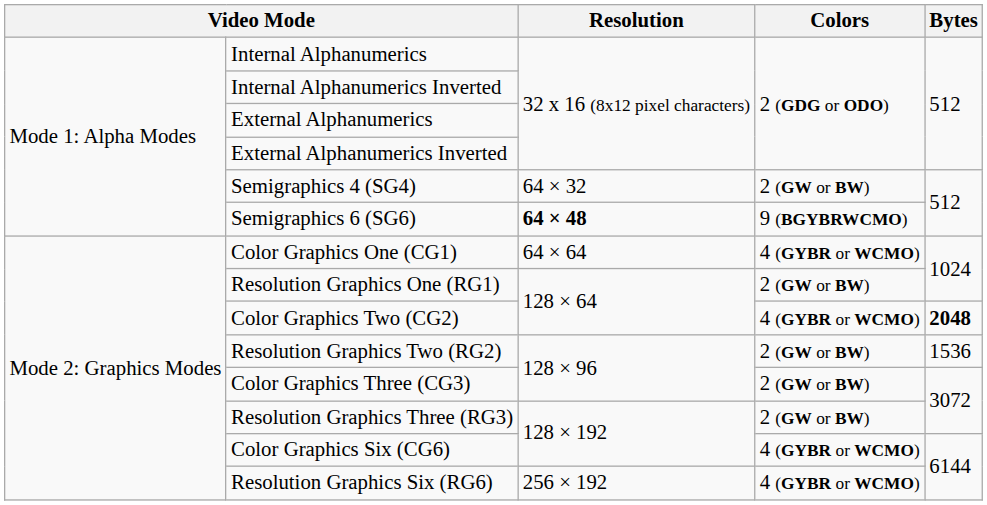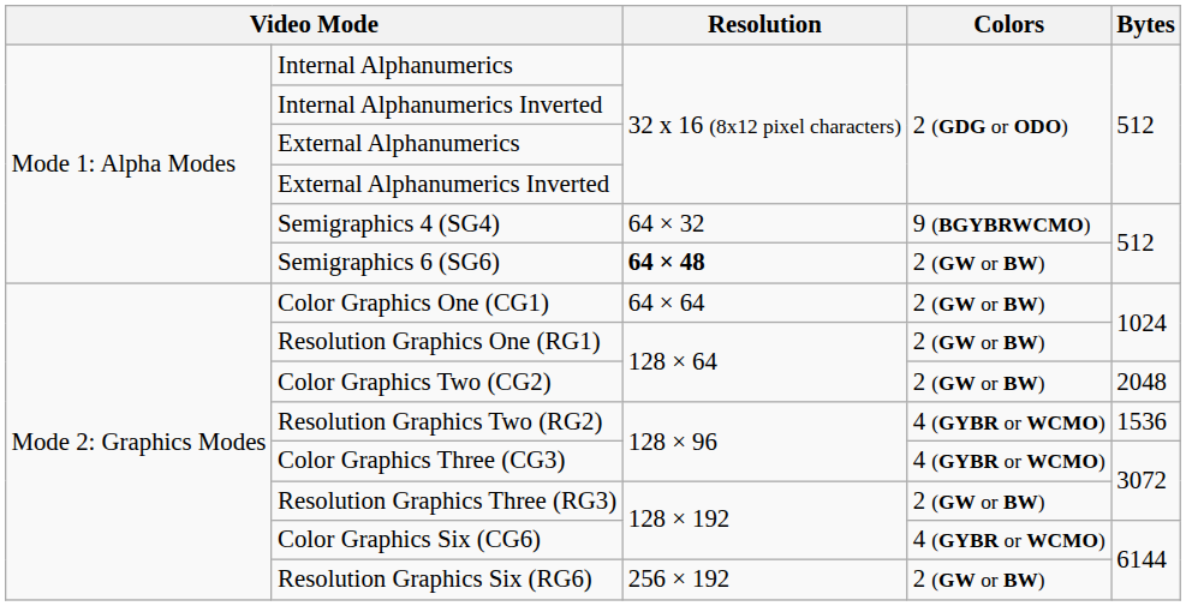 <table class="wikitable">
 <tr>
 <th colspan="2">Video Mode</th>
 <th>Resolution</th>
 <th>Colors</th>
 <th>Bytes</th>
 </tr>
 <tr>
 <td rowspan="6">Mode 1: Alpha Modes</td>
 <td>Internal Alphanumerics</td>
 <td rowspan="4">32 x 16 <small>(8x12 pixel characters)</small></td>
 <td rowspan="4">2 <small>(<strong><span>G</span><span>DG</span></strong> or <strong><span>O</span><span>DO</span></strong>)</small></td>
 <td rowspan="4">512</td>
 </tr>
 <tr>
 <td>Internal Alphanumerics Inverted</td>
 </tr>
 <tr>
 <td>External Alphanumerics</td>
 </tr>
 <tr>
 <td>External Alphanumerics Inverted</td>
 </tr>
 <tr>
 <td>Semigraphics 4 (SG4)</td>
 <td>64 × 32</td>
-<td>2 <small>(<strong><span>G</span><span>W</span></strong> or <strong>B<span>W</span></strong>)</small></td>
+<td>9 <small>(<strong>B<span>G</span><span>Y</span><span>B</span><span>R</span><span>W</span><span>C</span><span>M</span><span>O</span></strong>)</small></td>
 <td rowspan="2">512</td>
 </tr>
 <tr>
 <td>Semigraphics 6 (SG6)</td>
 <td><strong>64 × 48</strong></td>
-<td>9 <small>(<strong>B<span>G</span><span>Y</span><span>B</span><span>R</span><span>W</span><span>C</span><span>M</span><span>O</span></strong>)</small></td>
+<td>2 <small>(<strong><span>G</span><span>W</span></strong> or <strong>B<span>W</span></strong>)</small></td>
 </tr>
 <tr>
 <td rowspan="8">Mode 2: Graphics Modes</td>
 <td>Color Graphics One (CG1)</td>
 <td>64 × 64</td>
-<td>4 <small>(<strong><span>G</span><span>Y</span><span>B</span><span>R</span></strong> or <strong><span>W</span><span>C</span><span>M</span><span>O</span></strong>)</small></td>
+<td>2 <small>(<strong><span>G</span><span>W</span></strong> or <strong>B<span>W</span></strong>)</small></td>
 <td rowspan="2">1024</td>
 </tr>
 <tr>
 <td>Resolution Graphics One (RG1)</td>
 <td rowspan="2">128 × 64</td>
 <td>2 <small>(<strong><span>G</span><span>W</span></strong> or <strong>B<span>W</span></strong>)</small></td>
 </tr>
 <tr>
 <td>Color Graphics Two (CG2)</td>
-<td>4 <small>(<strong><span>G</span><span>Y</span><span>B</span><span>R</span></strong> or <strong><span>W</span><span>C</span><span>M</span><span>O</span></strong>)</small></td>
-<td><strong>2048</strong></td>
+<td>2 <small>(<strong><span>G</span><span>W</span></strong> or <strong>B<span>W</span></strong>)</small></td>
+<td>2048</td>
 </tr>
 <tr>
 <td>Resolution Graphics Two (RG2)</td>
 <td rowspan="2">128 × 96</td>
-<td>2 <small>(<strong><span>G</span><span>W</span></strong> or <strong>B<span>W</span></strong>)</small></td>
+<td>4 <small>(<strong><span>G</span><span>Y</span><span>B</span><span>R</span></strong> or <strong><span>W</span><span>C</span><span>M</span><span>O</span></strong>)</small></td>
 <td>1536</td>
 </tr>
 <tr>
 <td>Color Graphics Three (CG3)</td>
-<td>2 <small>(<strong><span>G</span><span>W</span></strong> or <strong>B<span>W</span></strong>)</small></td>
+<td>4 <small>(<strong><span>G</span><span>Y</span><span>B</span><span>R</span></strong> or <strong><span>W</span><span>C</span><span>M</span><span>O</span></strong>)</small></td>
 <td rowspan="2">3072</td>
 </tr>
 <tr>
 <td>Resolution Graphics Three (RG3)</td>
 <td rowspan="2">128 × 192</td>
 <td>2 <small>(<strong><span>G</span><span>W</span></strong> or <strong>B<span>W</span></strong>)</small></td>
 </tr>
 <tr>
 <td>Color Graphics Six (CG6)</td>
 <td>4 <small>(<strong><span>G</span><span>Y</span><span>B</span><span>R</span></strong> or <strong><span>W</span><span>C</span><span>M</span><span>O</span></strong>)</small></td>
 <td rowspan="2">6144</td>
 </tr>
 <tr>
 <td>Resolution Graphics Six (RG6)</td>
 <td>256 × 192</td>
-<td>4 <small>(<strong><span>G</span><span>Y</span><span>B</span><span>R</span></strong> or <strong><span>W</span><span>C</span><span>M</span><span>O</span></strong>)</small></td>
+<td>2 <small>(<strong><span>G</span><span>W</span></strong> or <strong>B<span>W</span></strong>)</small></td>
 </tr>
 </table>
